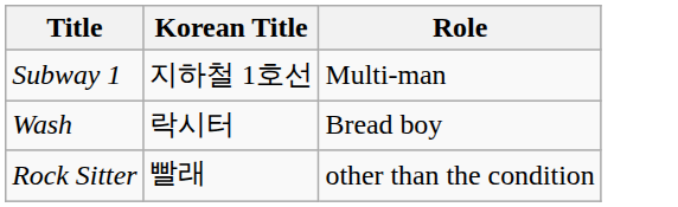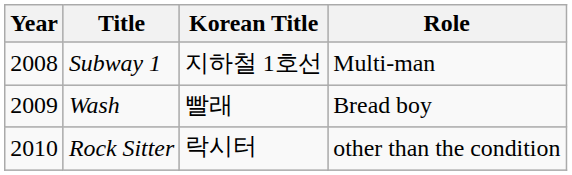 <table class="wikitable sortable plainrowheaders">
 <tr>
+<th scope="col">Year</th>
 <th scope="col">Title</th>
 <th scope="col">Korean Title</th>
 <th scope="col">Role</th>
 </tr>
 <tr>
+<td scope="row">2008</td>
 <td><em>Subway 1</em></td>
 <td>지하철 1호선</td>
 <td>Multi-man</td>
 </tr>
 <tr>
+<td scope="row">2009</td>
 <td><em>Wash</em></td>
-<td>락시터</td>
+<td>빨래</td>
 <td>Bread boy</td>
 </tr>
 <tr>
+<td scope="row">2010</td>
 <td><em>Rock Sitter</em></td>
-<td>빨래</td>
+<td>락시터</td>
 <td>other than the condition</td>
 </tr>
 </table>
